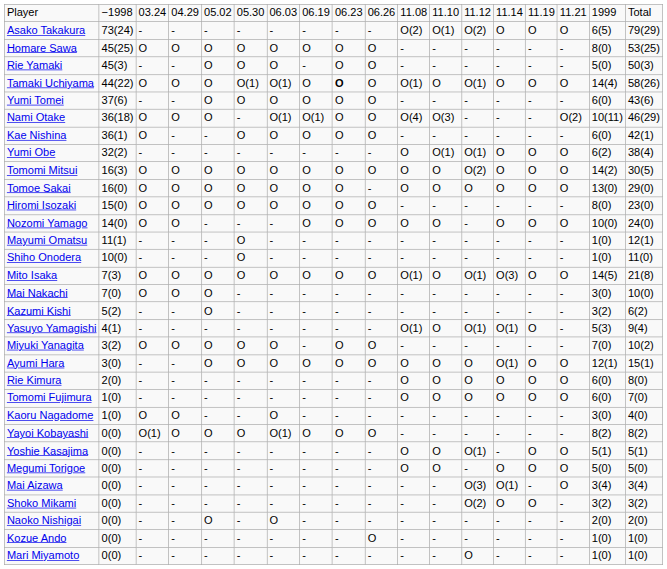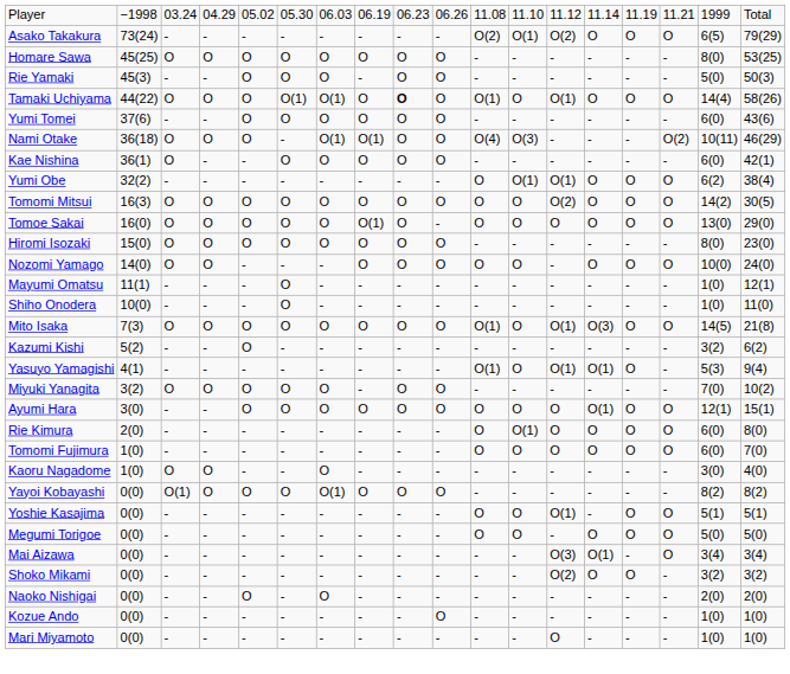 <table class="wikitable" style="text-align:left;">
 <tr>
 <td>Player</td>
 <td>−1998</td>
 <td>03.24</td>
 <td>04.29</td>
 <td>05.02</td>
 <td>05.30</td>
 <td>06.03</td>
 <td>06.19</td>
 <td>06.23</td>
 <td>06.26</td>
 <td>11.08</td>
 <td>11.10</td>
 <td>11.12</td>
 <td>11.14</td>
 <td>11.19</td>
 <td>11.21</td>
 <td>1999</td>
 <td>Total</td>
 </tr>
 <tr>
 <td><a href='#'>Asako Takakura</a></td>
 <td>73(24)</td>
 <td>-</td>
 <td>-</td>
 <td>-</td>
 <td>-</td>
 <td>-</td>
 <td>-</td>
 <td>-</td>
 <td>-</td>
 <td>O(2)</td>
 <td>O(1)</td>
 <td>O(2)</td>
 <td>O</td>
 <td>O</td>
 <td>O</td>
 <td>6(5)</td>
 <td>79(29)</td>
 </tr>
 <tr>
 <td><a href='#'>Homare Sawa</a></td>
 <td>45(25)</td>
 <td>O</td>
 <td>O</td>
 <td>O</td>
 <td>O</td>
 <td>O</td>
 <td>O</td>
 <td>O</td>
 <td>O</td>
 <td>-</td>
 <td>-</td>
 <td>-</td>
 <td>-</td>
 <td>-</td>
 <td>-</td>
 <td>8(0)</td>
 <td>53(25)</td>
 </tr>
 <tr>
 <td><a href='#'>Rie Yamaki</a></td>
 <td>45(3)</td>
 <td>-</td>
 <td>-</td>
 <td>O</td>
 <td>O</td>
 <td>O</td>
 <td>-</td>
 <td>O</td>
 <td>O</td>
 <td>-</td>
 <td>-</td>
 <td>-</td>
 <td>-</td>
 <td>-</td>
 <td>-</td>
 <td>5(0)</td>
 <td>50(3)</td>
 </tr>
 <tr>
 <td><a href='#'>Tamaki Uchiyama</a></td>
 <td>44(22)</td>
 <td>O</td>
 <td>O</td>
 <td>O</td>
 <td>O(1)</td>
 <td>O(1)</td>
 <td>O</td>
 <td><strong>O</strong></td>
 <td>O</td>
 <td>O(1)</td>
 <td>O</td>
 <td>O(1)</td>
 <td>O</td>
 <td>O</td>
 <td>O</td>
 <td>14(4)</td>
 <td>58(26)</td>
 </tr>
 <tr>
 <td><a href='#'>Yumi Tomei</a></td>
 <td>37(6)</td>
 <td>-</td>
 <td>-</td>
 <td>O</td>
 <td>O</td>
 <td>O</td>
 <td>O</td>
 <td>O</td>
 <td>O</td>
 <td>-</td>
 <td>-</td>
 <td>-</td>
 <td>-</td>
 <td>-</td>
 <td>-</td>
 <td>6(0)</td>
 <td>43(6)</td>
 </tr>
 <tr>
 <td><a href='#'>Nami Otake</a></td>
 <td>36(18)</td>
 <td>O</td>
 <td>O</td>
 <td>O</td>
 <td>-</td>
 <td>O(1)</td>
 <td>O(1)</td>
 <td>O</td>
 <td>O</td>
 <td>O(4)</td>
 <td>O(3)</td>
 <td>-</td>
 <td>-</td>
 <td>-</td>
 <td>O(2)</td>
 <td>10(11)</td>
 <td>46(29)</td>
 </tr>
 <tr>
 <td><a href='#'>Kae Nishina</a></td>
 <td>36(1)</td>
 <td>O</td>
 <td>-</td>
 <td>-</td>
 <td>O</td>
 <td>O</td>
 <td>O</td>
 <td>O</td>
 <td>O</td>
 <td>-</td>
 <td>-</td>
 <td>-</td>
 <td>-</td>
 <td>-</td>
 <td>-</td>
 <td>6(0)</td>
 <td>42(1)</td>
 </tr>
 <tr>
 <td><a href='#'>Yumi Obe</a></td>
 <td>32(2)</td>
 <td>-</td>
 <td>-</td>
 <td>-</td>
 <td>-</td>
 <td>-</td>
 <td>-</td>
 <td>-</td>
 <td>-</td>
 <td>O</td>
 <td>O(1)</td>
 <td>O(1)</td>
 <td>O</td>
 <td>O</td>
 <td>O</td>
 <td>6(2)</td>
 <td>38(4)</td>
 </tr>
 <tr>
 <td><a href='#'>Tomomi Mitsui</a></td>
 <td>16(3)</td>
 <td>O</td>
 <td>O</td>
 <td>O</td>
 <td>O</td>
 <td>O</td>
 <td>O</td>
 <td>O</td>
 <td>O</td>
 <td>O</td>
 <td>O</td>
 <td>O(2)</td>
 <td>O</td>
 <td>O</td>
 <td>O</td>
 <td>14(2)</td>
 <td>30(5)</td>
 </tr>
 <tr>
 <td><a href='#'>Tomoe Sakai</a></td>
 <td>16(0)</td>
 <td>O</td>
 <td>O</td>
 <td>O</td>
 <td>O</td>
 <td>O</td>
-<td>O</td>
+<td>O(1)</td>
 <td>O</td>
 <td>-</td>
 <td>O</td>
 <td>O</td>
 <td>O</td>
 <td>O</td>
 <td>O</td>
 <td>O</td>
 <td>13(0)</td>
 <td>29(0)</td>
 </tr>
 <tr>
 <td><a href='#'>Hiromi Isozaki</a></td>
 <td>15(0)</td>
 <td>O</td>
 <td>O</td>
 <td>O</td>
 <td>O</td>
 <td>O</td>
 <td>O</td>
 <td>O</td>
 <td>O</td>
 <td>-</td>
 <td>-</td>
 <td>-</td>
 <td>-</td>
 <td>-</td>
 <td>-</td>
 <td>8(0)</td>
 <td>23(0)</td>
 </tr>
 <tr>
 <td><a href='#'>Nozomi Yamago</a></td>
 <td>14(0)</td>
 <td>O</td>
 <td>O</td>
 <td>-</td>
 <td>-</td>
 <td>-</td>
 <td>O</td>
 <td>O</td>
 <td>O</td>
 <td>O</td>
 <td>O</td>
 <td>-</td>
 <td>O</td>
 <td>O</td>
 <td>O</td>
 <td>10(0)</td>
 <td>24(0)</td>
 </tr>
 <tr>
 <td><a href='#'>Mayumi Omatsu</a></td>
 <td>11(1)</td>
 <td>-</td>
 <td>-</td>
 <td>-</td>
 <td>O</td>
 <td>-</td>
 <td>-</td>
 <td>-</td>
 <td>-</td>
 <td>-</td>
 <td>-</td>
 <td>-</td>
 <td>-</td>
 <td>-</td>
 <td>-</td>
 <td>1(0)</td>
 <td>12(1)</td>
 </tr>
 <tr>
 <td><a href='#'>Shiho Onodera</a></td>
 <td>10(0)</td>
 <td>-</td>
 <td>-</td>
 <td>-</td>
 <td>O</td>
 <td>-</td>
 <td>-</td>
 <td>-</td>
 <td>-</td>
 <td>-</td>
 <td>-</td>
 <td>-</td>
 <td>-</td>
 <td>-</td>
 <td>-</td>
 <td>1(0)</td>
 <td>11(0)</td>
 </tr>
 <tr>
 <td><a href='#'>Mito Isaka</a></td>
 <td>7(3)</td>
 <td>O</td>
 <td>O</td>
 <td>O</td>
 <td>O</td>
 <td>O</td>
 <td>O</td>
 <td>O</td>
 <td>O</td>
 <td>O(1)</td>
 <td>O</td>
 <td>O(1)</td>
 <td>O(3)</td>
 <td>O</td>
 <td>O</td>
 <td>14(5)</td>
 <td>21(8)</td>
 </tr>
 <tr>
-<td><a href='#'>Mai Nakachi</a></td>
-<td>7(0)</td>
-<td>O</td>
-<td>O</td>
-<td>O</td>
-<td>-</td>
-<td>-</td>
-<td>-</td>
-<td>-</td>
-<td>-</td>
-<td>-</td>
-<td>-</td>
-<td>-</td>
-<td>-</td>
-<td>-</td>
-<td>-</td>
-<td>3(0)</td>
-<td>10(0)</td>
-</tr>
-<tr>
 <td><a href='#'>Kazumi Kishi</a></td>
 <td>5(2)</td>
 <td>-</td>
 <td>-</td>
 <td>O</td>
 <td>-</td>
 <td>-</td>
 <td>-</td>
 <td>-</td>
 <td>-</td>
 <td>-</td>
 <td>-</td>
 <td>-</td>
 <td>-</td>
 <td>-</td>
 <td>-</td>
 <td>3(2)</td>
 <td>6(2)</td>
 </tr>
 <tr>
 <td><a href='#'>Yasuyo Yamagishi</a></td>
 <td>4(1)</td>
 <td>-</td>
 <td>-</td>
 <td>-</td>
 <td>-</td>
 <td>-</td>
 <td>-</td>
 <td>-</td>
 <td>-</td>
 <td>O(1)</td>
 <td>O</td>
 <td>O(1)</td>
 <td>O(1)</td>
 <td>O</td>
 <td>-</td>
 <td>5(3)</td>
 <td>9(4)</td>
 </tr>
 <tr>
 <td><a href='#'>Miyuki Yanagita</a></td>
 <td>3(2)</td>
 <td>O</td>
 <td>O</td>
 <td>O</td>
 <td>O</td>
 <td>O</td>
 <td>-</td>
 <td>O</td>
 <td>O</td>
 <td>-</td>
 <td>-</td>
 <td>-</td>
 <td>-</td>
 <td>-</td>
 <td>-</td>
 <td>7(0)</td>
 <td>10(2)</td>
 </tr>
 <tr>
 <td><a href='#'>Ayumi Hara</a></td>
 <td>3(0)</td>
 <td>-</td>
 <td>-</td>
 <td>O</td>
 <td>O</td>
 <td>O</td>
 <td>O</td>
 <td>O</td>
 <td>O</td>
 <td>O</td>
 <td>O</td>
 <td>O</td>
 <td>O(1)</td>
 <td>O</td>
 <td>O</td>
 <td>12(1)</td>
 <td>15(1)</td>
 </tr>
 <tr>
 <td><a href='#'>Rie Kimura</a></td>
 <td>2(0)</td>
 <td>-</td>
 <td>-</td>
 <td>-</td>
 <td>-</td>
 <td>-</td>
 <td>-</td>
 <td>-</td>
 <td>-</td>
 <td>O</td>
-<td>O</td>
+<td>O(1)</td>
 <td>O</td>
 <td>O</td>
 <td>O</td>
 <td>O</td>
 <td>6(0)</td>
 <td>8(0)</td>
 </tr>
 <tr>
 <td><a href='#'>Tomomi Fujimura</a></td>
 <td>1(0)</td>
 <td>-</td>
 <td>-</td>
 <td>-</td>
 <td>-</td>
 <td>-</td>
 <td>-</td>
 <td>-</td>
 <td>-</td>
 <td>O</td>
 <td>O</td>
 <td>O</td>
 <td>O</td>
 <td>O</td>
 <td>O</td>
 <td>6(0)</td>
 <td>7(0)</td>
 </tr>
 <tr>
 <td><a href='#'>Kaoru Nagadome</a></td>
 <td>1(0)</td>
 <td>O</td>
 <td>O</td>
 <td>-</td>
 <td>-</td>
 <td>O</td>
 <td>-</td>
 <td>-</td>
 <td>-</td>
 <td>-</td>
 <td>-</td>
 <td>-</td>
 <td>-</td>
 <td>-</td>
 <td>-</td>
 <td>3(0)</td>
 <td>4(0)</td>
 </tr>
 <tr>
 <td><a href='#'>Yayoi Kobayashi</a></td>
 <td>0(0)</td>
 <td>O(1)</td>
 <td>O</td>
 <td>O</td>
 <td>O</td>
 <td>O(1)</td>
 <td>O</td>
 <td>O</td>
 <td>O</td>
 <td>-</td>
 <td>-</td>
 <td>-</td>
 <td>-</td>
 <td>-</td>
 <td>-</td>
 <td>8(2)</td>
 <td>8(2)</td>
 </tr>
 <tr>
 <td><a href='#'>Yoshie Kasajima</a></td>
 <td>0(0)</td>
 <td>-</td>
 <td>-</td>
 <td>-</td>
 <td>-</td>
 <td>-</td>
 <td>-</td>
 <td>-</td>
 <td>-</td>
 <td>O</td>
 <td>O</td>
 <td>O(1)</td>
 <td>-</td>
 <td>O</td>
 <td>O</td>
 <td>5(1)</td>
 <td>5(1)</td>
 </tr>
 <tr>
 <td><a href='#'>Megumi Torigoe</a></td>
 <td>0(0)</td>
 <td>-</td>
 <td>-</td>
 <td>-</td>
 <td>-</td>
 <td>-</td>
 <td>-</td>
 <td>-</td>
 <td>-</td>
 <td>O</td>
 <td>O</td>
 <td>-</td>
 <td>O</td>
 <td>O</td>
 <td>O</td>
 <td>5(0)</td>
 <td>5(0)</td>
 </tr>
 <tr>
 <td><a href='#'>Mai Aizawa</a></td>
 <td>0(0)</td>
 <td>-</td>
 <td>-</td>
 <td>-</td>
 <td>-</td>
 <td>-</td>
 <td>-</td>
 <td>-</td>
 <td>-</td>
 <td>-</td>
 <td>-</td>
 <td>O(3)</td>
 <td>O(1)</td>
 <td>-</td>
 <td>O</td>
 <td>3(4)</td>
 <td>3(4)</td>
 </tr>
 <tr>
 <td><a href='#'>Shoko Mikami</a></td>
 <td>0(0)</td>
 <td>-</td>
 <td>-</td>
 <td>-</td>
 <td>-</td>
 <td>-</td>
 <td>-</td>
 <td>-</td>
 <td>-</td>
 <td>-</td>
 <td>-</td>
 <td>O(2)</td>
 <td>O</td>
 <td>O</td>
 <td>-</td>
 <td>3(2)</td>
 <td>3(2)</td>
 </tr>
 <tr>
 <td><a href='#'>Naoko Nishigai</a></td>
 <td>0(0)</td>
 <td>-</td>
 <td>-</td>
 <td>O</td>
 <td>-</td>
 <td>O</td>
 <td>-</td>
 <td>-</td>
 <td>-</td>
 <td>-</td>
 <td>-</td>
 <td>-</td>
 <td>-</td>
 <td>-</td>
 <td>-</td>
 <td>2(0)</td>
 <td>2(0)</td>
 </tr>
 <tr>
 <td><a href='#'>Kozue Ando</a></td>
 <td>0(0)</td>
 <td>-</td>
 <td>-</td>
 <td>-</td>
 <td>-</td>
 <td>-</td>
 <td>-</td>
 <td>-</td>
 <td>O</td>
 <td>-</td>
 <td>-</td>
 <td>-</td>
 <td>-</td>
 <td>-</td>
 <td>-</td>
 <td>1(0)</td>
 <td>1(0)</td>
 </tr>
 <tr>
 <td><a href='#'>Mari Miyamoto</a></td>
 <td>0(0)</td>
 <td>-</td>
 <td>-</td>
 <td>-</td>
 <td>-</td>
 <td>-</td>
 <td>-</td>
 <td>-</td>
 <td>-</td>
 <td>-</td>
 <td>-</td>
 <td>O</td>
 <td>-</td>
 <td>-</td>
 <td>-</td>
 <td>1(0)</td>
 <td>1(0)</td>
 </tr>
 </table>
